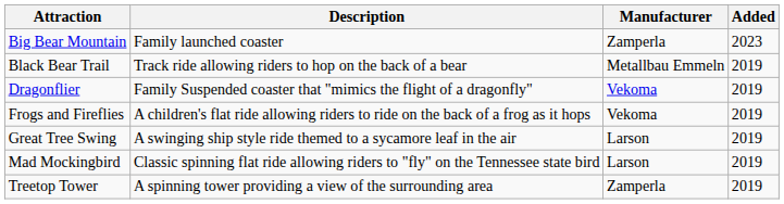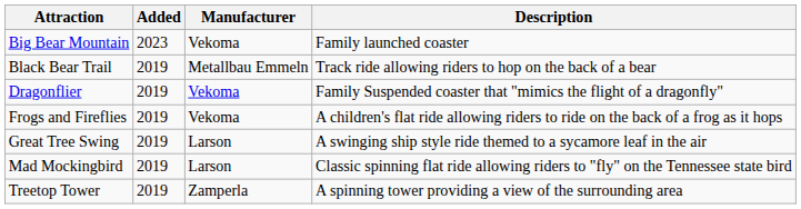 <table class="wikitable">
 <tr>
 <th>Attraction</th>
+<th>Added</th>
+<th>Manufacturer</th>
 <th>Description</th>
-<th>Manufacturer</th>
-<th>Added</th>
 </tr>
 <tr>
 <td><a href='#'>Big Bear Mountain</a></td>
+<td>2023</td>
+<td>Vekoma</td>
 <td>Family launched coaster</td>
-<td>Zamperla</td>
-<td>2023</td>
 </tr>
 <tr>
 <td>Black Bear Trail</td>
+<td>2019</td>
+<td>Metallbau Emmeln</td>
 <td>Track ride allowing riders to hop on the back of a bear</td>
-<td>Metallbau Emmeln</td>
-<td>2019</td>
 </tr>
 <tr>
 <td><a href='#'>Dragonflier</a></td>
+<td>2019</td>
+<td><a href='#'>Vekoma</a></td>
 <td>Family Suspended coaster that "mimics the flight of a dragonfly"</td>
-<td><a href='#'>Vekoma</a></td>
-<td>2019</td>
 </tr>
 <tr>
 <td>Frogs and Fireflies</td>
+<td>2019</td>
+<td>Vekoma</td>
 <td>A children's flat ride allowing riders to ride on the back of a frog as it hops</td>
-<td>Vekoma</td>
-<td>2019</td>
 </tr>
 <tr>
 <td>Great Tree Swing</td>
+<td>2019</td>
+<td>Larson</td>
 <td>A swinging ship style ride themed to a sycamore leaf in the air</td>
-<td>Larson</td>
-<td>2019</td>
 </tr>
 <tr>
 <td>Mad Mockingbird</td>
+<td>2019</td>
+<td>Larson</td>
 <td>Classic spinning flat ride allowing riders to "fly" on the Tennessee state bird</td>
-<td>Larson</td>
-<td>2019</td>
 </tr>
 <tr>
 <td>Treetop Tower</td>
+<td>2019</td>
+<td>Zamperla</td>
 <td>A spinning tower providing a view of the surrounding area</td>
-<td>Zamperla</td>
-<td>2019</td>
 </tr>
 </table>
